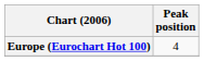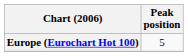 <table class="wikitable sortable plainrowheaders" style="text-align:center">
 <tr>
 <th>Chart (2006)</th>
 <th>Peak<br>position</th>
 </tr>
 <tr>
 <th scope="row">Europe (<a href='#'>Eurochart Hot 100</a>)</th>
-<td>4</td>
+<td>5</td>
 </tr>
 <tr>
 </tr>
 <tr>
 </tr>
 <tr>
 </tr>
 </table>
